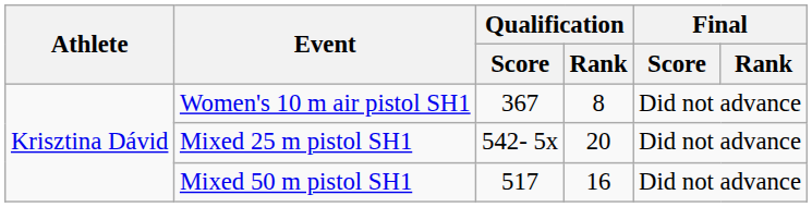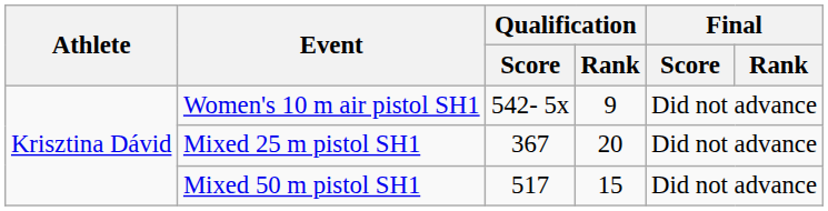 <table class=wikitable>
 <tr>
 <th rowspan="2">Athlete</th>
 <th rowspan="2">Event</th>
 <th colspan="2">Qualification</th>
 <th colspan="2">Final</th>
 </tr>
 <tr>
 <th>Score</th>
 <th>Rank</th>
 <th>Score</th>
 <th>Rank</th>
 </tr>
 <tr align=center>
 <td align=left rowspan=3><a href='#'>Krisztina Dávid</a></td>
 <td align=left><a href='#'>Women's 10 m air pistol SH1</a></td>
-<td>367</td>
-<td>8</td>
+<td>542- 5x</td>
+<td>9</td>
 <td colspan=2>Did not advance</td>
 </tr>
 <tr align=center>
 <td align=left><a href='#'>Mixed 25 m pistol SH1</a></td>
-<td>542- 5x</td>
+<td>367</td>
 <td>20</td>
 <td colspan=2>Did not advance</td>
 </tr>
 <tr align=center>
 <td align=left><a href='#'>Mixed 50 m pistol SH1</a></td>
 <td>517</td>
-<td>16</td>
+<td>15</td>
 <td colspan=2>Did not advance</td>
 </tr>
 </table>
